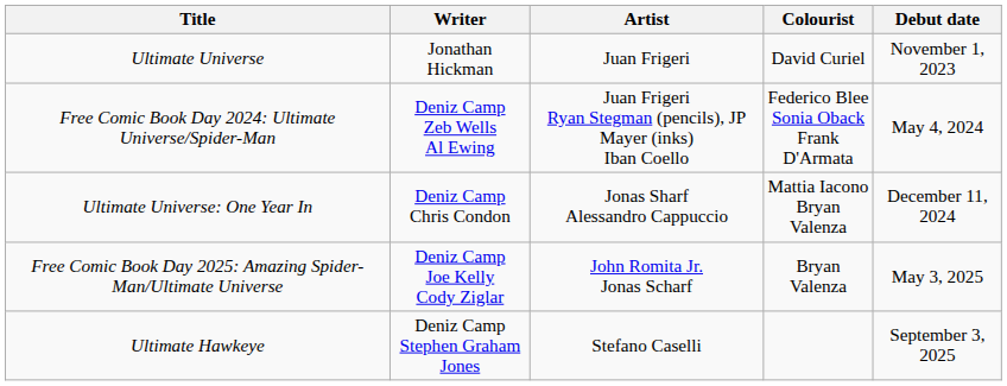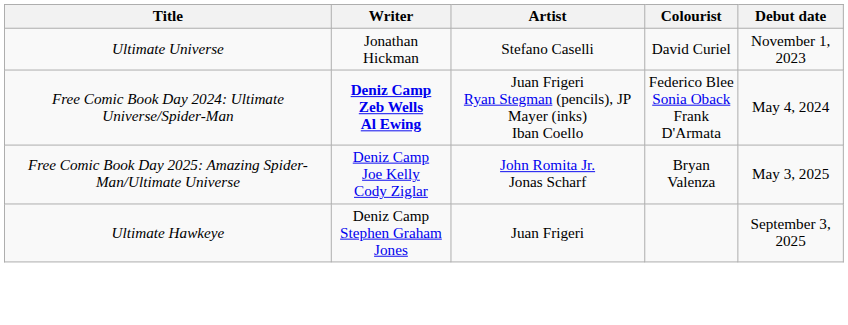 <table class="wikitable" style="text-align:center; width:100%">
 <tr>
 <th scope="col">Title</th>
 <th scope="col">Writer</th>
 <th scope="col">Artist</th>
 <th scope="col">Colourist</th>
 <th scope="col">Debut date</th>
 </tr>
 <tr>
 <td><em>Ultimate Universe</em></td>
 <td>Jonathan Hickman</td>
-<td>Juan Frigeri</td>
+<td>Stefano Caselli</td>
 <td>David Curiel</td>
 <td>November 1, 2023</td>
 </tr>
 <tr>
 <td><em>Free Comic Book Day 2024: Ultimate Universe/Spider-Man</em></td>
-<td><a href='#'>Deniz Camp</a><br><a href='#'>Zeb Wells</a><br><a href='#'>Al Ewing</a></td>
+<td><strong><a href='#'>Deniz Camp</a><br><a href='#'>Zeb Wells</a><br><a href='#'>Al Ewing</a></strong></td>
 <td>Juan Frigeri<br><a href='#'>Ryan Stegman</a> (pencils), JP Mayer (inks)<br>Iban Coello</td>
 <td>Federico Blee<br><a href='#'>Sonia Oback</a><br>Frank D'Armata</td>
 <td>May 4, 2024</td>
-</tr>
-<tr>
-<td><em>Ultimate Universe: One Year In</em></td>
-<td><a href='#'>Deniz Camp</a><br>Chris Condon</td>
-<td>Jonas Sharf<br>Alessandro Cappuccio</td>
-<td>Mattia Iacono<br>Bryan Valenza</td>
-<td>December 11, 2024</td>
 </tr>
 <tr>
 <td><em>Free Comic Book Day 2025: Amazing Spider-Man/Ultimate Universe</em></td>
 <td><a href='#'>Deniz Camp</a><br><a href='#'>Joe Kelly</a><br><a href='#'>Cody Ziglar</a></td>
 <td><a href='#'>John Romita Jr.</a><br>Jonas Scharf</td>
 <td>Bryan Valenza</td>
 <td>May 3, 2025</td>
 </tr>
 <tr>
 <td><em>Ultimate Hawkeye</em></td>
 <td>Deniz Camp<br><a href='#'>Stephen Graham Jones</a></td>
-<td>Stefano Caselli</td>
+<td>Juan Frigeri</td>
 <td></td>
 <td>September 3, 2025</td>
 </tr>
 </table>
